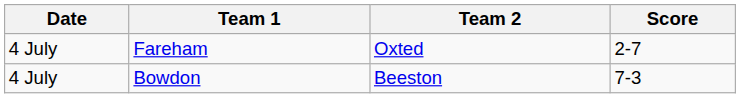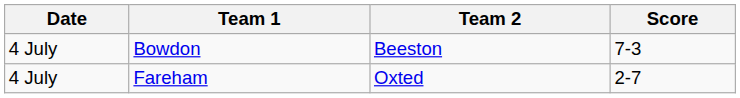 <table class="wikitable" style="font-size: 100%">
 <tr>
 <th width=100>Date</th>
 <th width=200>Team 1</th>
 <th width=200>Team 2</th>
 <th width=100>Score</th>
 </tr>
 <tr>
 <td>4 July</td>
+<td><a href='#'>Bowdon</a></td>
+<td><a href='#'>Beeston</a></td>
+<td>7-3 </td>
+</tr>
+<tr>
+<td>4 July</td>
 <td><a href='#'>Fareham</a></td>
 <td><a href='#'>Oxted</a></td>
 <td>2-7 </td>
 </tr>
-<tr>
-<td>4 July</td>
-<td><a href='#'>Bowdon</a></td>
-<td><a href='#'>Beeston</a></td>
-<td>7-3 </td>
-</tr>
 </table>
